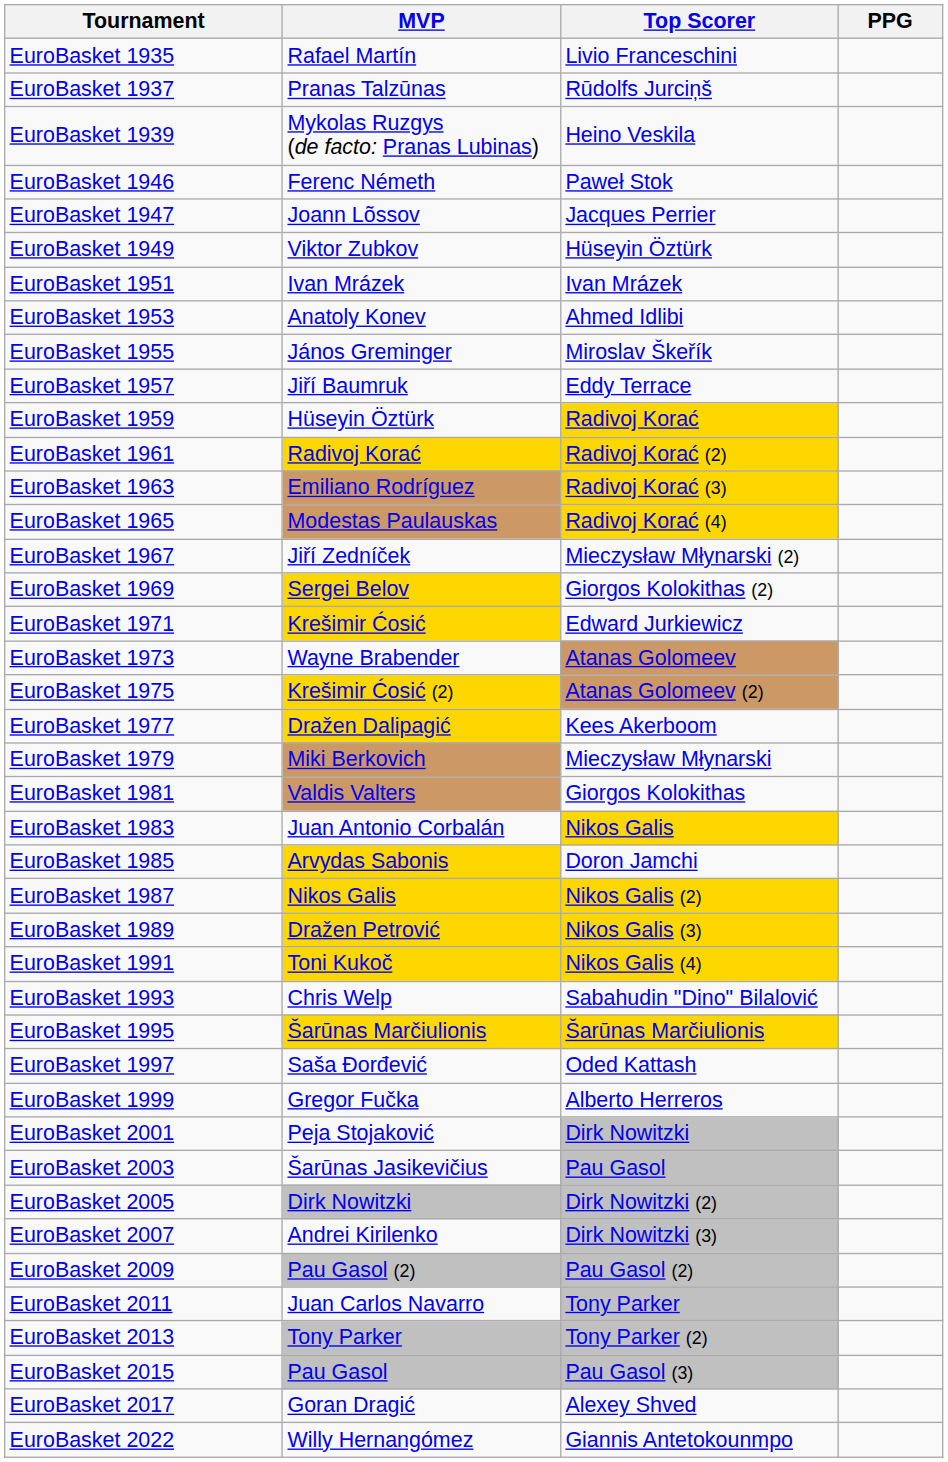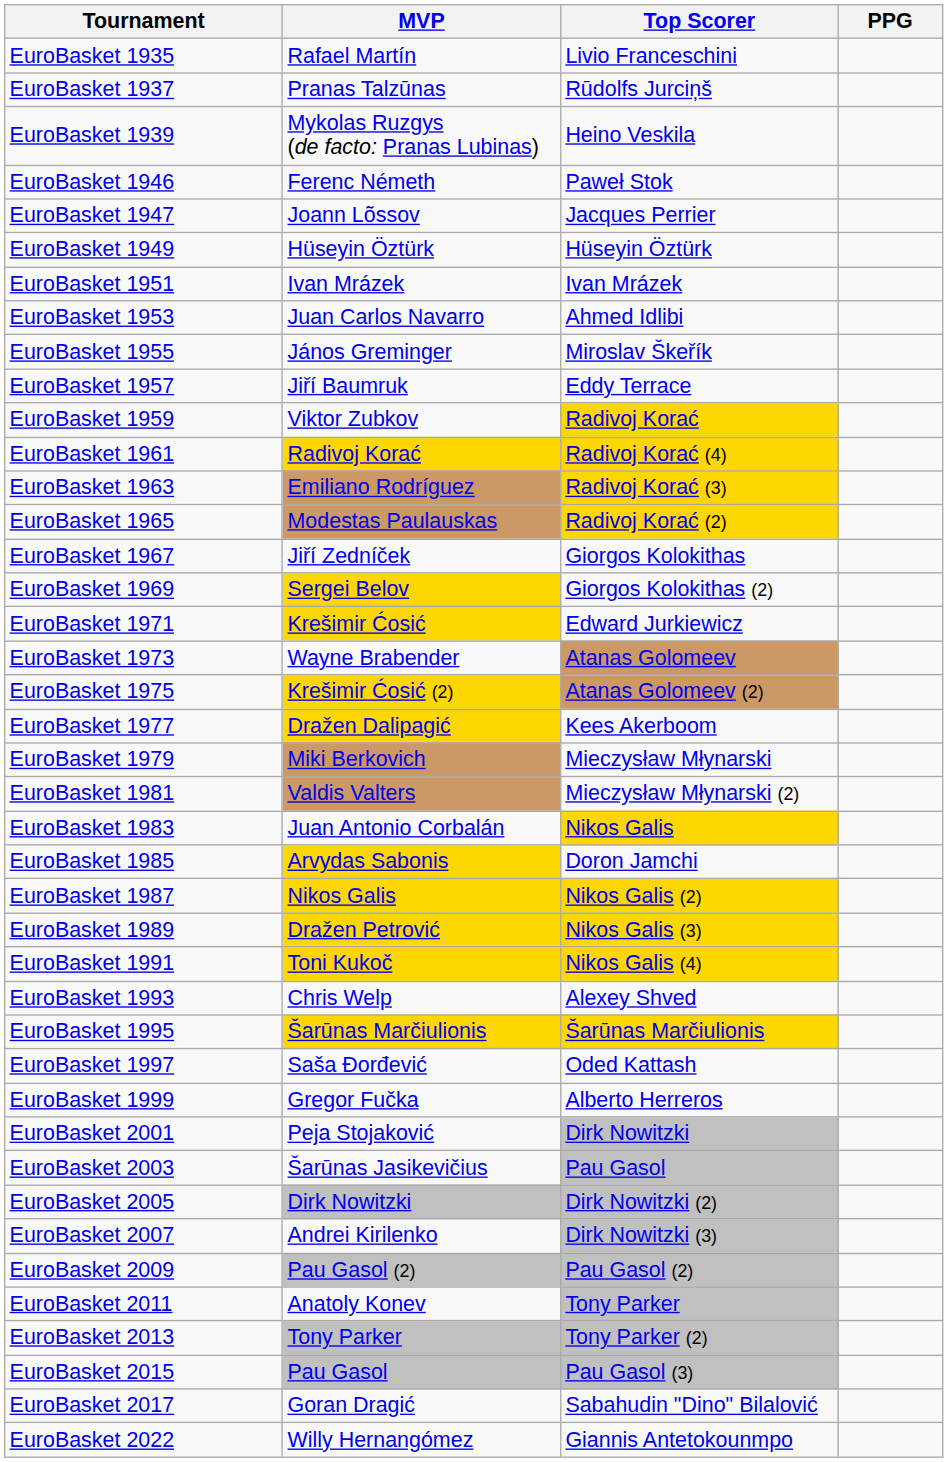 <table class="wikitable sortable">
 <tr>
 <th style="width:200px;">Tournament</th>
 <th style="width:200px;"><a href='#'>MVP</a></th>
 <th style="width:200px;"><a href='#'>Top Scorer</a></th>
 <th width=70px>PPG</th>
 </tr>
 <tr>
 <td><a href='#'>EuroBasket 1935</a></td>
 <td> <a href='#'>Rafael Martín</a></td>
 <td> <a href='#'>Livio Franceschini</a></td>
 <td></td>
 </tr>
 <tr>
 <td><a href='#'>EuroBasket 1937</a></td>
 <td> <a href='#'>Pranas Talzūnas</a></td>
 <td> <a href='#'>Rūdolfs Jurciņš</a></td>
 <td></td>
 </tr>
 <tr>
 <td><a href='#'>EuroBasket 1939</a></td>
 <td> <a href='#'>Mykolas Ruzgys</a><br>(<em>de facto:</em>  <a href='#'>Pranas Lubinas</a>)</td>
 <td> <a href='#'>Heino Veskila</a></td>
 <td></td>
 </tr>
 <tr>
 <td><a href='#'>EuroBasket 1946</a></td>
 <td> <a href='#'>Ferenc Németh</a></td>
 <td> <a href='#'>Paweł Stok</a></td>
 <td></td>
 </tr>
 <tr>
 <td><a href='#'>EuroBasket 1947</a></td>
 <td> <a href='#'>Joann Lõssov</a></td>
 <td> <a href='#'>Jacques Perrier</a></td>
 <td></td>
 </tr>
 <tr>
 <td><a href='#'>EuroBasket 1949</a></td>
-<td> <a href='#'>Viktor Zubkov</a></td>
+<td> <a href='#'>Hüseyin Öztürk</a></td>
 <td> <a href='#'>Hüseyin Öztürk</a></td>
 <td></td>
 </tr>
 <tr>
 <td><a href='#'>EuroBasket 1951</a></td>
 <td> <a href='#'>Ivan Mrázek</a></td>
 <td> <a href='#'>Ivan Mrázek</a></td>
 <td></td>
 </tr>
 <tr>
 <td><a href='#'>EuroBasket 1953</a></td>
-<td> <a href='#'>Anatoly Konev</a></td>
+<td> <a href='#'>Juan Carlos Navarro</a></td>
 <td> <a href='#'>Ahmed Idlibi</a></td>
 <td></td>
 </tr>
 <tr>
 <td><a href='#'>EuroBasket 1955</a></td>
 <td> <a href='#'>János Greminger</a></td>
 <td> <a href='#'>Miroslav Škeřík</a></td>
 <td></td>
 </tr>
 <tr>
 <td><a href='#'>EuroBasket 1957</a></td>
 <td> <a href='#'>Jiří Baumruk</a></td>
 <td> <a href='#'>Eddy Terrace</a></td>
 <td></td>
 </tr>
 <tr>
 <td><a href='#'>EuroBasket 1959</a></td>
-<td> <a href='#'>Hüseyin Öztürk</a></td>
+<td> <a href='#'>Viktor Zubkov</a></td>
 <td style="background:gold;"> <a href='#'>Radivoj Korać</a></td>
 <td></td>
 </tr>
 <tr>
 <td><a href='#'>EuroBasket 1961</a></td>
 <td style="background:gold;"> <a href='#'>Radivoj Korać</a></td>
-<td style="background:gold;"> <a href='#'>Radivoj Korać</a> <small>(2)</small></td>
+<td style="background:gold;"> <a href='#'>Radivoj Korać</a> <small>(4)</small></td>
 <td></td>
 </tr>
 <tr>
 <td><a href='#'>EuroBasket 1963</a></td>
 <td style="background:#c96;"> <a href='#'>Emiliano Rodríguez</a></td>
 <td style="background:gold;"> <a href='#'>Radivoj Korać</a> <small>(3)</small></td>
 <td></td>
 </tr>
 <tr>
 <td><a href='#'>EuroBasket 1965</a></td>
 <td style="background:#c96;"> <a href='#'>Modestas Paulauskas</a></td>
-<td style="background:gold;"> <a href='#'>Radivoj Korać</a> <small>(4)</small></td>
+<td style="background:gold;"> <a href='#'>Radivoj Korać</a> <small>(2)</small></td>
 <td></td>
 </tr>
 <tr>
 <td><a href='#'>EuroBasket 1967</a></td>
 <td> <a href='#'>Jiří Zedníček</a></td>
-<td> <a href='#'>Mieczysław Młynarski</a> <small>(2)</small></td>
+<td> <a href='#'>Giorgos Kolokithas</a></td>
 <td></td>
 </tr>
 <tr>
 <td><a href='#'>EuroBasket 1969</a></td>
 <td style="background:gold;"> <a href='#'>Sergei Belov</a></td>
 <td> <a href='#'>Giorgos Kolokithas</a> <small>(2)</small></td>
 <td></td>
 </tr>
 <tr>
 <td><a href='#'>EuroBasket 1971</a></td>
 <td style="background:gold;"> <a href='#'>Krešimir Ćosić</a></td>
 <td> <a href='#'>Edward Jurkiewicz</a></td>
 <td></td>
 </tr>
 <tr>
 <td><a href='#'>EuroBasket 1973</a></td>
 <td> <a href='#'>Wayne Brabender</a></td>
 <td style="background:#c96;"> <a href='#'>Atanas Golomeev</a></td>
 <td></td>
 </tr>
 <tr>
 <td><a href='#'>EuroBasket 1975</a></td>
 <td style="background:gold;"> <a href='#'>Krešimir Ćosić</a> <small>(2)</small></td>
 <td style="background:#c96;"> <a href='#'>Atanas Golomeev</a> <small>(2)</small></td>
 <td></td>
 </tr>
 <tr>
 <td><a href='#'>EuroBasket 1977</a></td>
 <td style="background:gold;"> <a href='#'>Dražen Dalipagić</a></td>
 <td> <a href='#'>Kees Akerboom</a></td>
 <td></td>
 </tr>
 <tr>
 <td><a href='#'>EuroBasket 1979</a></td>
 <td style="background:#c96;"> <a href='#'>Miki Berkovich</a></td>
 <td> <a href='#'>Mieczysław Młynarski</a></td>
 <td></td>
 </tr>
 <tr>
 <td><a href='#'>EuroBasket 1981</a></td>
 <td style="background:#c96;"> <a href='#'>Valdis Valters</a></td>
-<td> <a href='#'>Giorgos Kolokithas</a></td>
+<td> <a href='#'>Mieczysław Młynarski</a> <small>(2)</small></td>
 <td></td>
 </tr>
 <tr>
 <td><a href='#'>EuroBasket 1983</a></td>
 <td> <a href='#'>Juan Antonio Corbalán</a></td>
 <td style="background:gold;"> <a href='#'>Nikos Galis</a></td>
 <td></td>
 </tr>
 <tr>
 <td><a href='#'>EuroBasket 1985</a></td>
 <td style="background:gold;"> <a href='#'>Arvydas Sabonis</a></td>
 <td> <a href='#'>Doron Jamchi</a></td>
 <td></td>
 </tr>
 <tr>
 <td><a href='#'>EuroBasket 1987</a></td>
 <td style="background:gold;"> <a href='#'>Nikos Galis</a></td>
 <td style="background:gold;"> <a href='#'>Nikos Galis</a> <small>(2)</small></td>
 <td></td>
 </tr>
 <tr>
 <td><a href='#'>EuroBasket 1989</a></td>
 <td style="background:gold;"> <a href='#'>Dražen Petrović</a></td>
 <td style="background:gold;"> <a href='#'>Nikos Galis</a> <small>(3)</small></td>
 <td></td>
 </tr>
 <tr>
 <td><a href='#'>EuroBasket 1991</a></td>
 <td style="background:gold;"> <a href='#'>Toni Kukoč</a></td>
 <td style="background:gold;"> <a href='#'>Nikos Galis</a> <small>(4)</small></td>
 <td></td>
 </tr>
 <tr>
 <td><a href='#'>EuroBasket 1993</a></td>
 <td> <a href='#'>Chris Welp</a></td>
-<td> <a href='#'>Sabahudin "Dino" Bilalović</a></td>
+<td> <a href='#'>Alexey Shved</a></td>
 <td></td>
 </tr>
 <tr>
 <td><a href='#'>EuroBasket 1995</a></td>
 <td style="background:gold;"> <a href='#'>Šarūnas Marčiulionis</a></td>
 <td style="background:gold;"> <a href='#'>Šarūnas Marčiulionis</a></td>
 <td></td>
 </tr>
 <tr>
 <td><a href='#'>EuroBasket 1997</a></td>
 <td> <a href='#'>Saša Đorđević</a></td>
 <td> <a href='#'>Oded Kattash</a></td>
 <td></td>
 </tr>
 <tr>
 <td><a href='#'>EuroBasket 1999</a></td>
 <td> <a href='#'>Gregor Fučka</a></td>
 <td> <a href='#'>Alberto Herreros</a></td>
 <td></td>
 </tr>
 <tr>
 <td><a href='#'>EuroBasket 2001</a></td>
 <td> <a href='#'>Peja Stojaković</a></td>
 <td style="background:silver;"> <a href='#'>Dirk Nowitzki</a></td>
 <td></td>
 </tr>
 <tr>
 <td><a href='#'>EuroBasket 2003</a></td>
 <td> <a href='#'>Šarūnas Jasikevičius</a></td>
 <td style="background:silver;"> <a href='#'>Pau Gasol</a></td>
 <td></td>
 </tr>
 <tr>
 <td><a href='#'>EuroBasket 2005</a></td>
 <td style="background:silver;"> <a href='#'>Dirk Nowitzki</a></td>
 <td style="background:silver;"> <a href='#'>Dirk Nowitzki</a> <small>(2)</small></td>
 <td></td>
 </tr>
 <tr>
 <td><a href='#'>EuroBasket 2007</a></td>
 <td> <a href='#'>Andrei Kirilenko</a></td>
 <td style="background:silver;"> <a href='#'>Dirk Nowitzki</a> <small>(3)</small></td>
 <td></td>
 </tr>
 <tr>
 <td><a href='#'>EuroBasket 2009</a></td>
 <td style="background:silver;"> <a href='#'>Pau Gasol</a> <small>(2)</small></td>
 <td style="background:silver;"> <a href='#'>Pau Gasol</a> <small>(2)</small></td>
 <td></td>
 </tr>
 <tr>
 <td><a href='#'>EuroBasket 2011</a></td>
-<td> <a href='#'>Juan Carlos Navarro</a></td>
+<td> <a href='#'>Anatoly Konev</a></td>
 <td style="background:silver;"> <a href='#'>Tony Parker</a></td>
 <td></td>
 </tr>
 <tr>
 <td><a href='#'>EuroBasket 2013</a></td>
 <td style="background:silver;"> <a href='#'>Tony Parker</a></td>
 <td style="background:silver;"> <a href='#'>Tony Parker</a> <small>(2)</small></td>
 <td></td>
 </tr>
 <tr>
 <td><a href='#'>EuroBasket 2015</a></td>
 <td style="background:silver;"> <a href='#'>Pau Gasol</a></td>
 <td style="background:silver;"> <a href='#'>Pau Gasol</a> <small>(3)</small></td>
 <td></td>
 </tr>
 <tr>
 <td><a href='#'>EuroBasket 2017</a></td>
 <td> <a href='#'>Goran Dragić</a></td>
-<td> <a href='#'>Alexey Shved</a></td>
+<td> <a href='#'>Sabahudin "Dino" Bilalović</a></td>
 <td></td>
 </tr>
 <tr>
 <td><a href='#'>EuroBasket 2022</a></td>
 <td> <a href='#'>Willy Hernangómez</a></td>
 <td> <a href='#'>Giannis Antetokounmpo</a></td>
 <td></td>
 </tr>
 </table>
